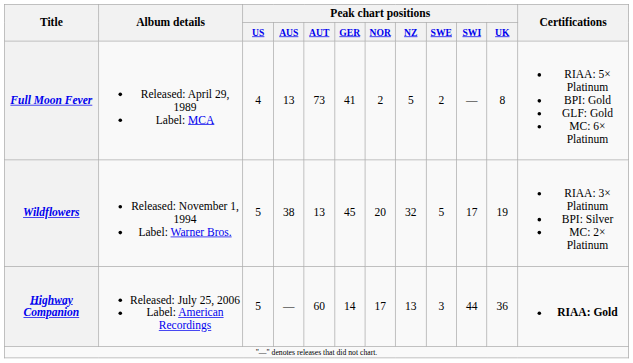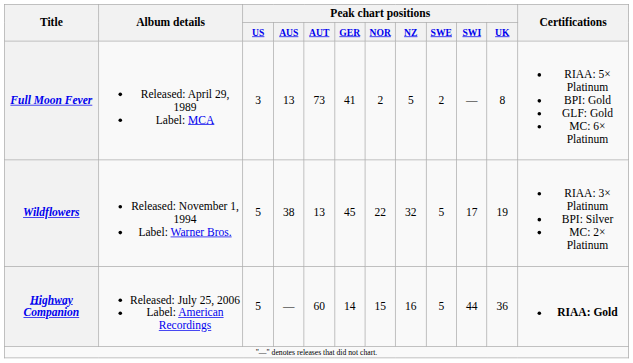 <table class="wikitable plainrowheaders" style="text-align:center;">
 <tr>
 <th scope="col" rowspan="2">Title</th>
 <th scope="col" rowspan="2">Album details</th>
 <th scope="col" colspan="9">Peak chart positions</th>
 <th scope="col" rowspan="2">Certifications</th>
 </tr>
 <tr>
 <th width="35"><small><a href='#'>US</a><br></small></th>
 <th width="35"><small><a href='#'>AUS</a><br></small></th>
 <th width="35"><small><a href='#'>AUT</a><br></small></th>
 <th width="35"><small><a href='#'>GER</a><br></small></th>
 <th width="35"><small><a href='#'>NOR</a><br></small></th>
 <th width="35"><small><a href='#'>NZ</a><br></small></th>
 <th width="35"><small><a href='#'>SWE</a><br></small></th>
 <th width="35"><small><a href='#'>SWI</a><br></small></th>
 <th width="35"><small><a href='#'>UK</a><br></small></th>
 </tr>
 <tr>
 <th scope="row"><em><a href='#'>Full Moon Fever</a></em></th>
 <td><br><ul><li>Released: April 29, 1989</li><li>Label: <a href='#'>MCA</a></li></ul></td>
-<td>4</td>
+<td>3</td>
 <td>13</td>
 <td>73</td>
 <td>41</td>
 <td>2</td>
 <td>5</td>
 <td>2</td>
 <td>—</td>
 <td>8</td>
 <td><br><ul><li>RIAA: 5× Platinum</li><li>BPI: Gold</li><li>GLF: Gold</li><li>MC: 6× Platinum</li></ul></td>
 </tr>
 <tr>
 <th scope="row" align="left"><em><a href='#'>Wildflowers</a></em></th>
 <td><br><ul><li>Released: November 1, 1994</li><li>Label: <a href='#'>Warner Bros.</a></li></ul></td>
 <td>5</td>
 <td>38</td>
 <td>13</td>
 <td>45</td>
-<td>20</td>
+<td>22</td>
 <td>32</td>
 <td>5</td>
 <td>17</td>
 <td>19</td>
 <td><br><ul><li>RIAA: 3× Platinum</li><li>BPI: Silver</li><li>MC: 2× Platinum</li></ul></td>
 </tr>
 <tr>
 <th scope="row" align="left"><em><a href='#'>Highway Companion</a></em></th>
 <td><br><ul><li>Released: July 25, 2006</li><li>Label: <a href='#'>American Recordings</a></li></ul></td>
 <td>5</td>
 <td>—</td>
 <td>60</td>
 <td>14</td>
-<td>17</td>
-<td>13</td>
-<td>3</td>
+<td>15</td>
+<td>16</td>
+<td>5</td>
 <td>44</td>
 <td>36</td>
 <td><strong><br><ul><li>RIAA: Gold</li></ul></strong></td>
 </tr>
 <tr>
 <td colspan="12" style="text-align:center; font-size:8pt;">"—" denotes releases that did not chart.</td>
 </tr>
 </table>
